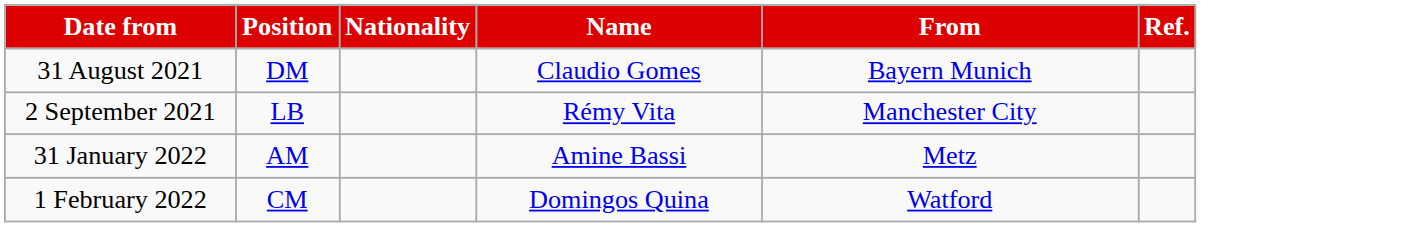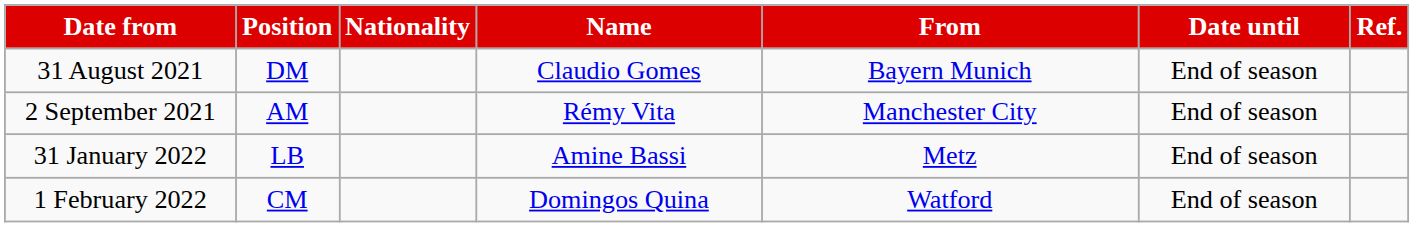 <table class="wikitable"  style="text-align:center; font-size:90%; ">
 <tr>
 <th style="background:#dd0000; color:white; width:120px;">Date from</th>
 <th style="background:#dd0000; color:white; width:50px;">Position</th>
 <th style="background:#dd0000; color:white; width:50px;">Nationality</th>
 <th style="background:#dd0000; color:white; width:150px;">Name</th>
 <th style="background:#dd0000; color:white; width:200px;">From</th>
+<th style="background:#dd0000; color:white; width:110px;">Date until</th>
 <th style="background:#dd0000; color:white; width:25px;">Ref.</th>
 </tr>
 <tr>
 <td>31 August 2021</td>
 <td><a href='#'>DM</a></td>
 <td></td>
 <td><a href='#'>Claudio Gomes</a></td>
 <td> <a href='#'>Bayern Munich</a></td>
+<td>End of season</td>
 <td></td>
 </tr>
 <tr>
 <td>2 September 2021</td>
-<td><a href='#'>LB</a></td>
+<td><a href='#'>AM</a></td>
 <td></td>
 <td><a href='#'>Rémy Vita</a></td>
 <td> <a href='#'>Manchester City</a></td>
+<td>End of season</td>
 <td></td>
 </tr>
 <tr>
 <td>31 January 2022</td>
-<td><a href='#'>AM</a></td>
+<td><a href='#'>LB</a></td>
 <td></td>
 <td><a href='#'>Amine Bassi</a></td>
 <td> <a href='#'>Metz</a></td>
+<td>End of season</td>
 <td></td>
 </tr>
 <tr>
 <td>1 February 2022</td>
 <td><a href='#'>CM</a></td>
 <td></td>
 <td><a href='#'>Domingos Quina</a></td>
 <td> <a href='#'>Watford</a></td>
+<td>End of season</td>
 <td></td>
 </tr>
 </table>
